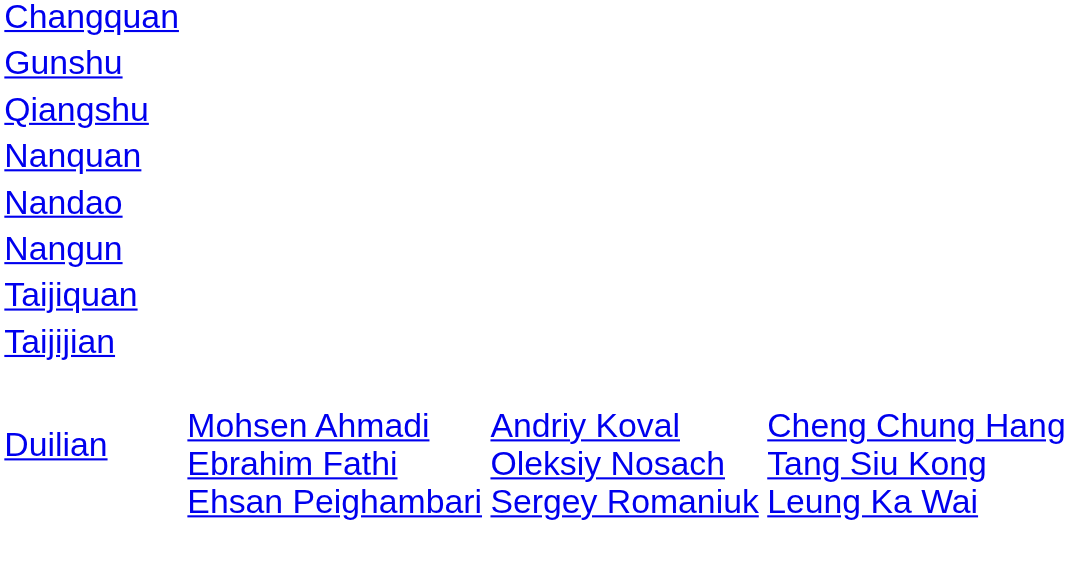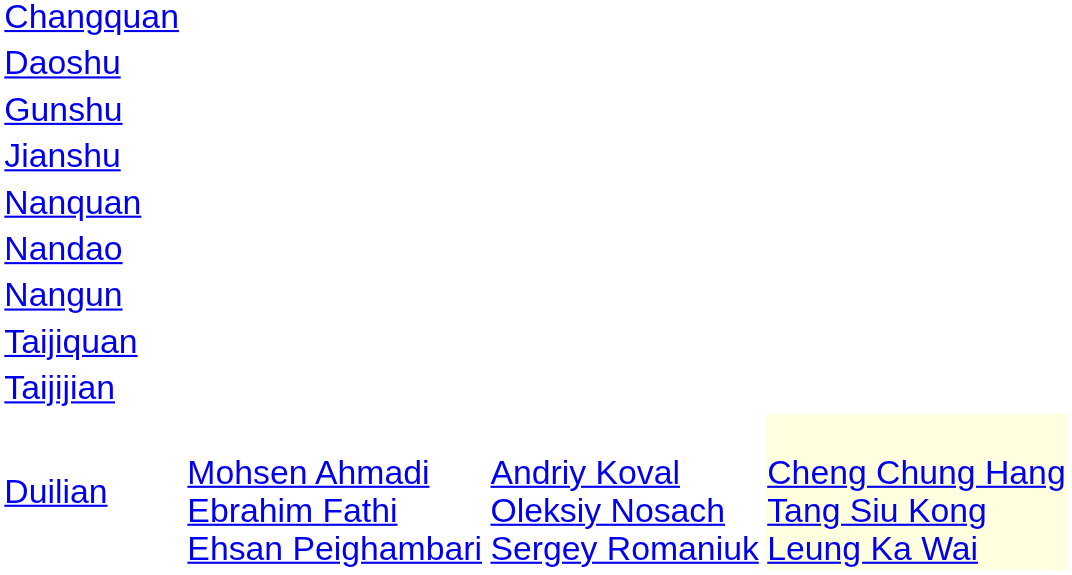 <table>
 <tr>
 <td><a href='#'>Changquan</a></td>
+<td></td>
+<td></td>
+<td></td>
+</tr>
+<tr>
+<td><a href='#'>Daoshu</a></td>
 <td></td>
 <td></td>
 <td></td>
 </tr>
 <tr>
 <td><a href='#'>Gunshu</a></td>
 <td></td>
 <td></td>
 <td></td>
 </tr>
 <tr>
-<td><a href='#'>Qiangshu</a></td>
+<td><a href='#'>Jianshu</a></td>
 <td></td>
 <td></td>
 <td></td>
 </tr>
 <tr>
 <td><a href='#'>Nanquan</a></td>
 <td></td>
 <td></td>
 <td></td>
 </tr>
 <tr>
 <td><a href='#'>Nandao</a></td>
 <td></td>
 <td></td>
 <td></td>
 </tr>
 <tr>
 <td><a href='#'>Nangun</a></td>
 <td></td>
 <td></td>
 <td></td>
 </tr>
 <tr>
 <td><a href='#'>Taijiquan</a></td>
 <td></td>
 <td></td>
 <td></td>
 </tr>
 <tr>
 <td><a href='#'>Taijijian</a></td>
 <td></td>
 <td></td>
 <td></td>
 </tr>
 <tr>
 <td><a href='#'>Duilian</a></td>
 <td><br><a href='#'>Mohsen Ahmadi</a><br><a href='#'>Ebrahim Fathi</a><br><a href='#'>Ehsan Peighambari</a></td>
 <td><br><a href='#'>Andriy Koval</a><br><a href='#'>Oleksiy Nosach</a><br><a href='#'>Sergey Romaniuk</a></td>
-<td><br><a href='#'>Cheng Chung Hang</a><br><a href='#'>Tang Siu Kong</a><br><a href='#'>Leung Ka Wai</a></td>
+<td style="background: lightyellow;"><br><a href='#'>Cheng Chung Hang</a><br><a href='#'>Tang Siu Kong</a><br><a href='#'>Leung Ka Wai</a></td>
 </tr>
 </table>
